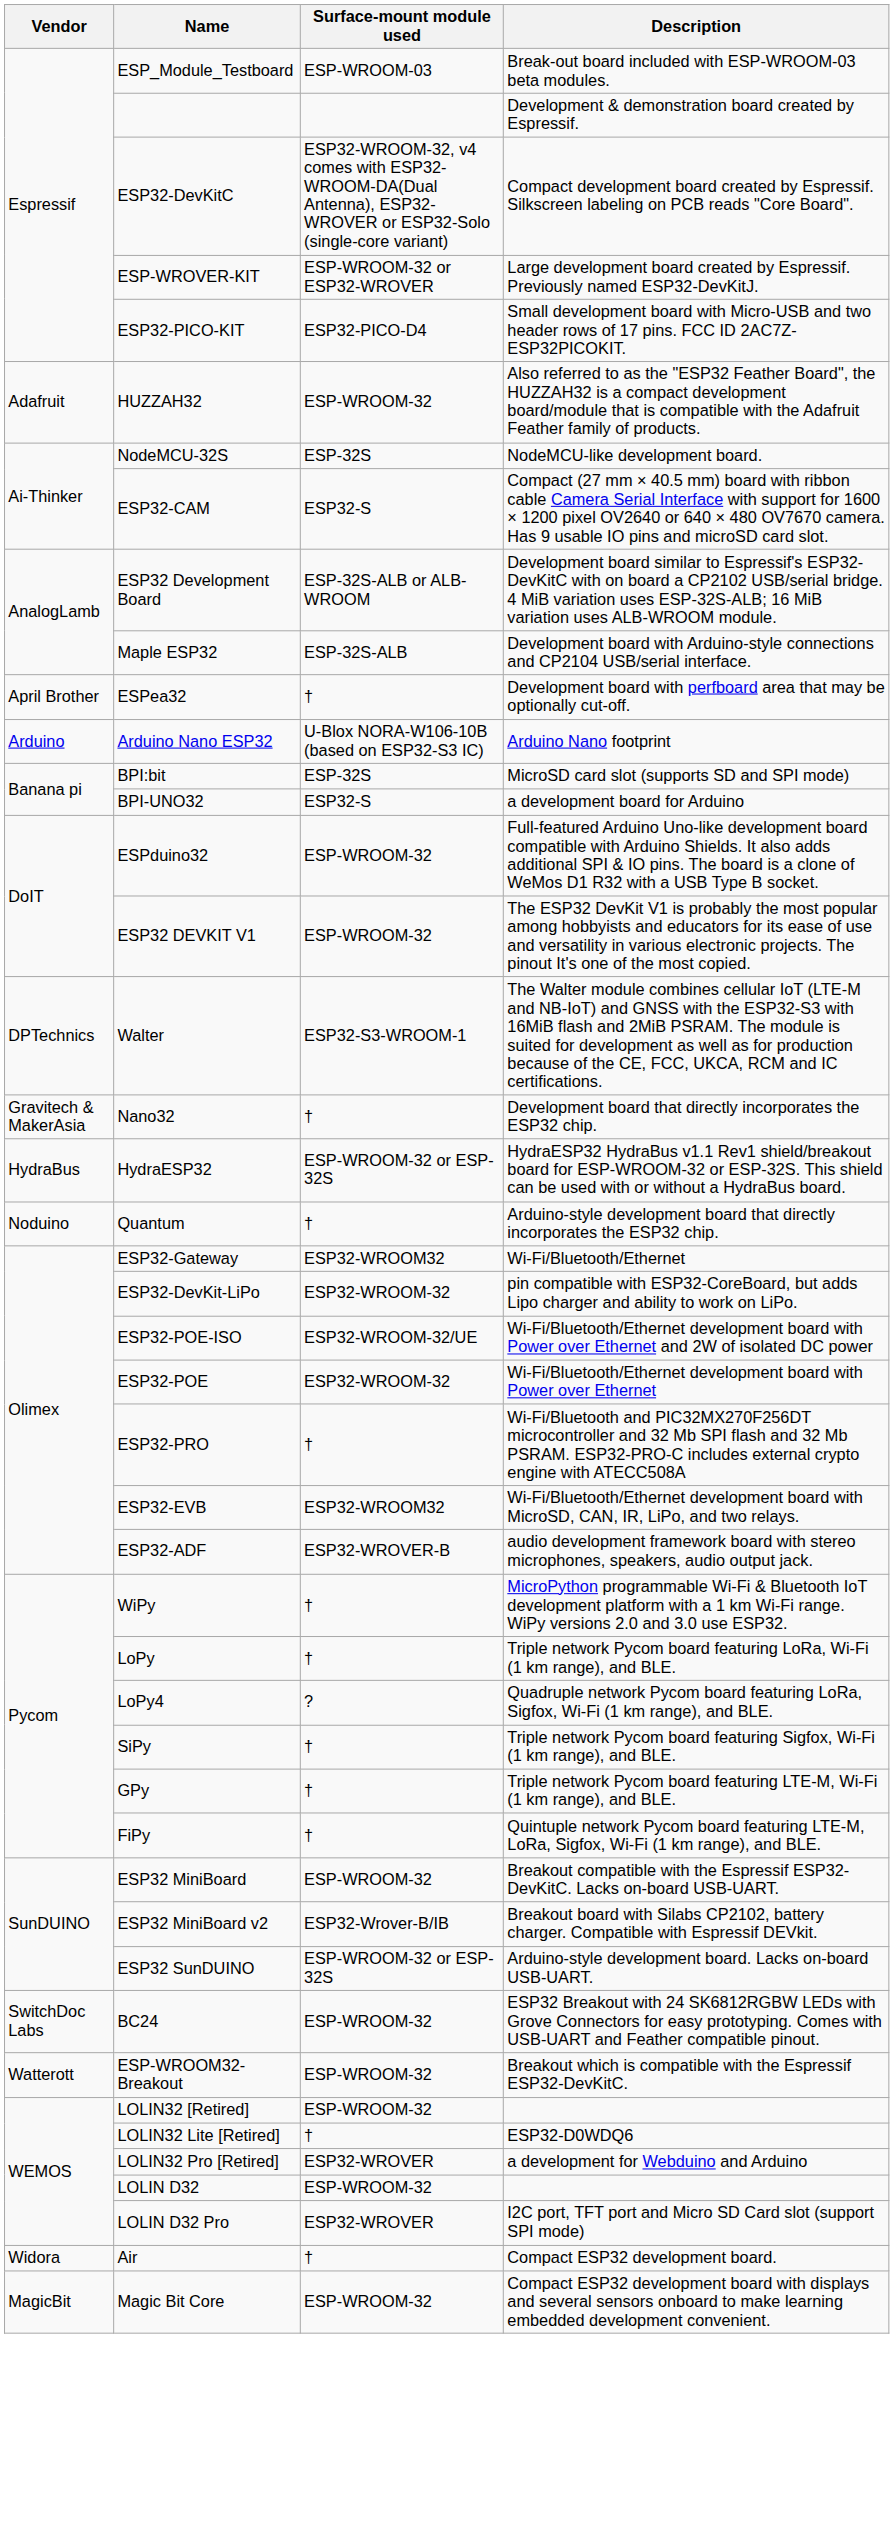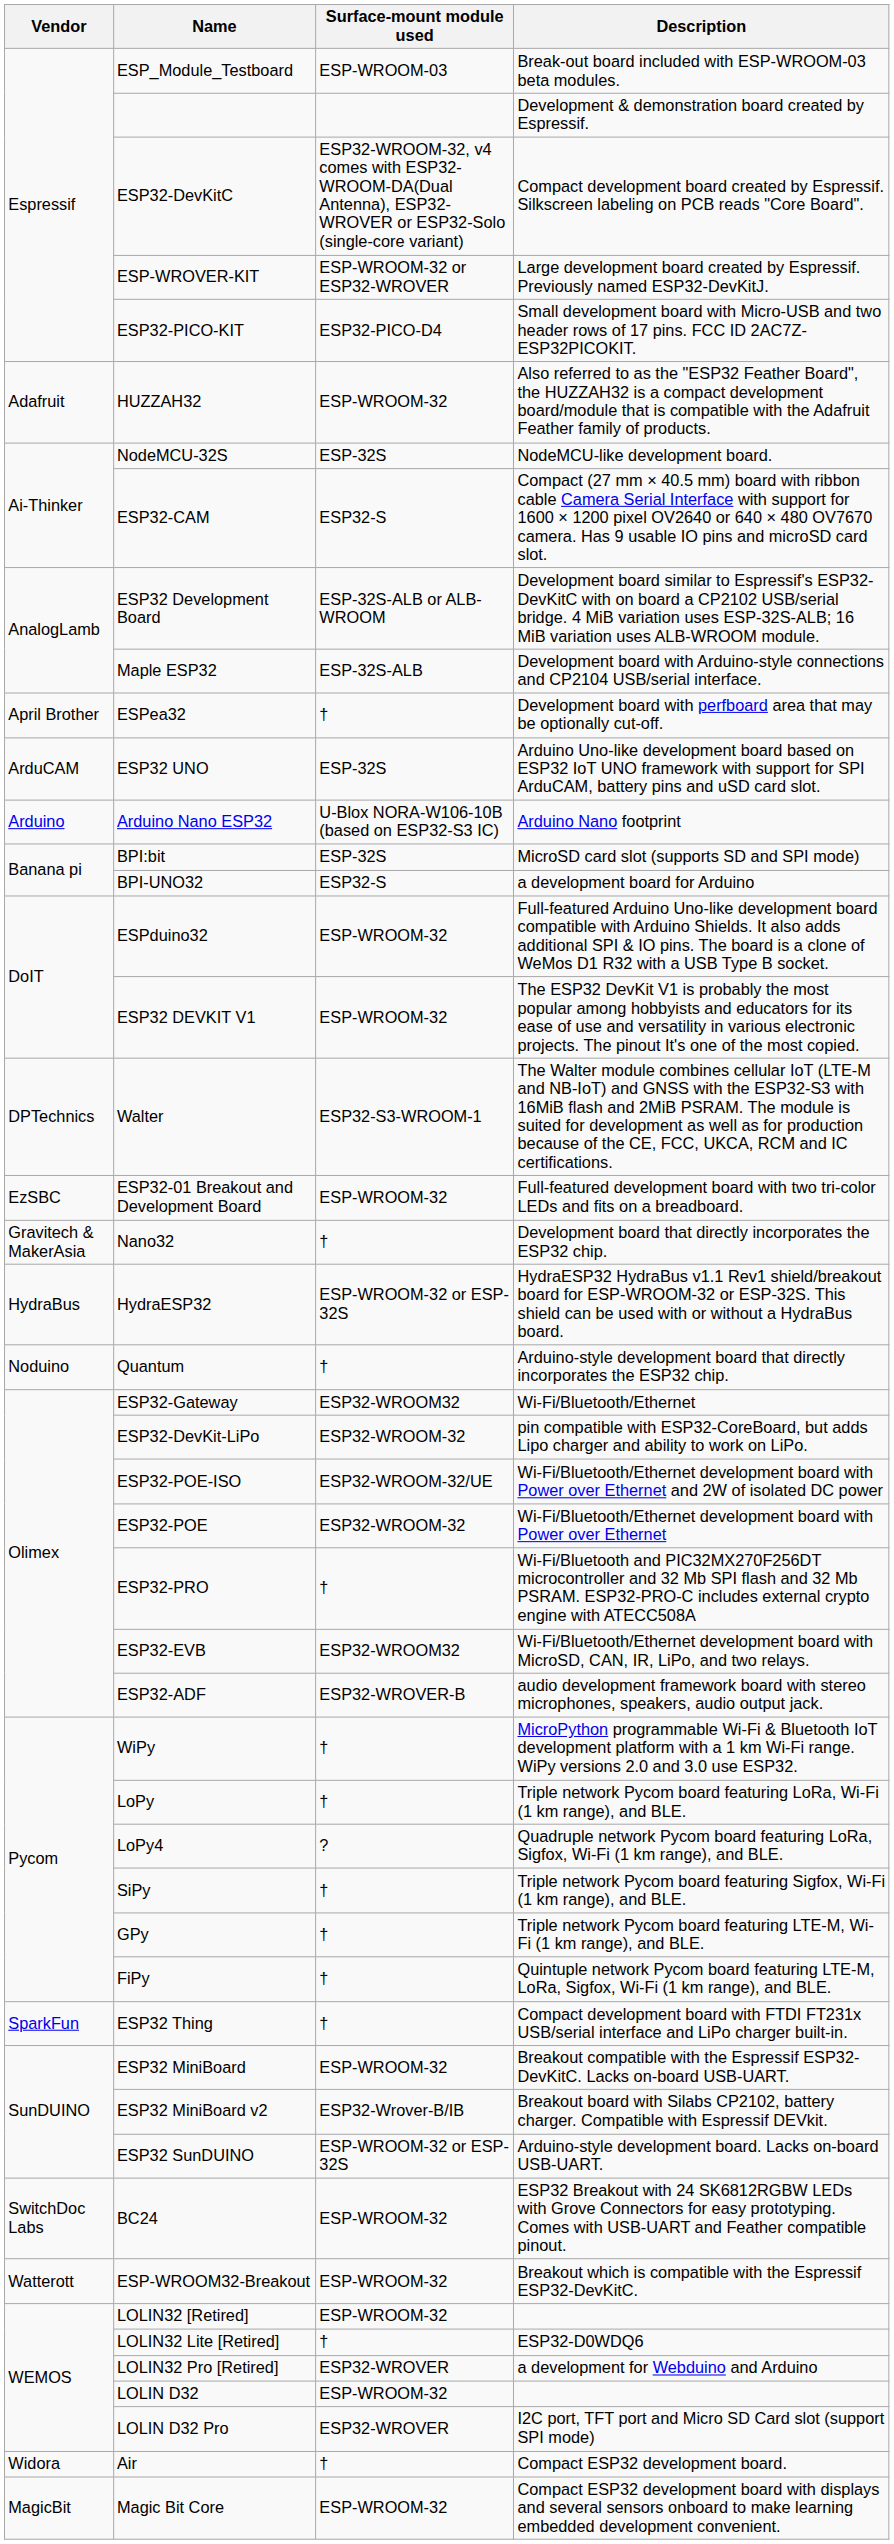 <table class="wikitable">
 <tr>
 <th>Vendor</th>
 <th>Name</th>
 <th>Surface-mount module used</th>
 <th>Description</th>
 </tr>
 <tr>
 <td rowspan="5">Espressif</td>
 <td>ESP_Module_Testboard</td>
 <td>ESP-WROOM-03</td>
 <td>Break-out board included with ESP-WROOM-03 beta modules.</td>
 </tr>
 <tr>
 <td></td>
 <td></td>
 <td>Development & demonstration board created by Espressif.</td>
 </tr>
 <tr>
 <td>ESP32-DevKitC</td>
 <td>ESP32-WROOM-32, v4 comes with ESP32-WROOM-DA(Dual Antenna), ESP32-WROVER or ESP32-Solo (single-core variant)</td>
 <td>Compact development board created by Espressif. Silkscreen labeling on PCB reads "Core Board".</td>
 </tr>
 <tr>
 <td>ESP-WROVER-KIT</td>
 <td>ESP-WROOM-32 or ESP32-WROVER</td>
 <td>Large development board created by Espressif. Previously named ESP32-DevKitJ.</td>
 </tr>
 <tr>
 <td>ESP32-PICO-KIT</td>
 <td>ESP32-PICO-D4</td>
 <td>Small development board with Micro-USB and two header rows of 17 pins. FCC ID 2AC7Z-ESP32PICOKIT.</td>
 </tr>
 <tr>
 <td>Adafruit</td>
 <td>HUZZAH32</td>
 <td>ESP-WROOM-32</td>
 <td>Also referred to as the "ESP32 Feather Board", the HUZZAH32 is a compact development board/module that is compatible with the Adafruit Feather family of products.</td>
 </tr>
 <tr>
 <td rowspan="2">Ai-Thinker</td>
 <td>NodeMCU-32S</td>
 <td>ESP-32S</td>
 <td>NodeMCU-like development board.</td>
 </tr>
 <tr>
 <td>ESP32-CAM</td>
 <td>ESP32-S</td>
 <td>Compact (27 mm × 40.5 mm) board with ribbon cable <a href='#'>Camera Serial Interface</a> with support for 1600 × 1200 pixel OV2640 or 640 × 480 OV7670 camera. Has 9 usable IO pins and microSD card slot.</td>
 </tr>
 <tr>
 <td rowspan="2">AnalogLamb</td>
 <td>ESP32 Development Board</td>
 <td>ESP-32S-ALB or ALB-WROOM</td>
 <td>Development board similar to Espressif's ESP32-DevKitC with on board a CP2102 USB/serial bridge. 4 MiB variation uses ESP-32S-ALB; 16 MiB variation uses ALB-WROOM module.</td>
 </tr>
 <tr>
 <td>Maple ESP32</td>
 <td>ESP-32S-ALB</td>
 <td>Development board with Arduino-style connections and CP2104 USB/serial interface.</td>
 </tr>
 <tr>
 <td>April Brother</td>
 <td>ESPea32</td>
 <td>†</td>
 <td>Development board with <a href='#'>perfboard</a> area that may be optionally cut-off.</td>
 </tr>
 <tr>
+<td>ArduCAM</td>
+<td>ESP32 UNO</td>
+<td>ESP-32S</td>
+<td>Arduino Uno-like development board based on ESP32 IoT UNO framework with support for SPI ArduCAM, battery pins and uSD card slot.</td>
+</tr>
+<tr>
 <td><a href='#'>Arduino</a></td>
 <td><a href='#'>Arduino Nano ESP32</a></td>
 <td>U-Blox NORA-W106-10B (based on ESP32-S3 IC)</td>
 <td><a href='#'>Arduino Nano</a> footprint</td>
 </tr>
 <tr>
 <td rowspan="2">Banana pi</td>
 <td>BPI:bit</td>
 <td>ESP-32S</td>
 <td>MicroSD card slot (supports SD and SPI mode)</td>
 </tr>
 <tr>
 <td>BPI-UNO32</td>
 <td>ESP32-S</td>
 <td>a development board for Arduino</td>
 </tr>
 <tr>
 <td rowspan="2">DoIT</td>
 <td>ESPduino32</td>
 <td>ESP-WROOM-32</td>
 <td>Full-featured Arduino Uno-like development board compatible with Arduino Shields. It also adds additional SPI & IO pins. The board is a clone of WeMos D1 R32 with a USB Type B socket.</td>
 </tr>
 <tr>
 <td>ESP32 DEVKIT V1</td>
 <td>ESP-WROOM-32</td>
 <td>The ESP32 DevKit V1 is probably the most popular among hobbyists and educators for its ease of use and versatility in various electronic projects. The pinout It's one of the most copied.</td>
 </tr>
 <tr>
 <td>DPTechnics</td>
 <td>Walter</td>
 <td>ESP32-S3-WROOM-1</td>
 <td>The Walter module combines cellular IoT (LTE-M and NB-IoT) and GNSS with the ESP32-S3 with 16MiB flash and 2MiB PSRAM. The module is suited for development as well as for production because of the CE, FCC, UKCA, RCM and IC certifications.</td>
+</tr>
+<tr>
+<td>EzSBC</td>
+<td>ESP32-01 Breakout and Development Board</td>
+<td>ESP-WROOM-32</td>
+<td>Full-featured development board with two tri-color LEDs and fits on a breadboard.</td>
 </tr>
 <tr>
 <td>Gravitech & MakerAsia</td>
 <td>Nano32</td>
 <td>†</td>
 <td>Development board that directly incorporates the ESP32 chip.</td>
 </tr>
 <tr>
 <td>HydraBus</td>
 <td>HydraESP32</td>
 <td>ESP-WROOM-32 or ESP-32S</td>
 <td>HydraESP32 HydraBus v1.1 Rev1 shield/breakout board for ESP-WROOM-32 or ESP-32S. This shield can be used with or without a HydraBus board.</td>
 </tr>
 <tr>
 <td>Noduino</td>
 <td>Quantum</td>
 <td>†</td>
 <td>Arduino-style development board that directly incorporates the ESP32 chip.</td>
 </tr>
 <tr>
 <td rowspan="7">Olimex</td>
 <td>ESP32-Gateway</td>
 <td>ESP32-WROOM32</td>
 <td>Wi-Fi/Bluetooth/Ethernet</td>
 </tr>
 <tr>
 <td>ESP32-DevKit-LiPo</td>
 <td>ESP32-WROOM-32</td>
 <td>pin compatible with ESP32-CoreBoard, but adds Lipo charger and ability to work on LiPo.</td>
 </tr>
 <tr>
 <td>ESP32-POE-ISO</td>
 <td>ESP32-WROOM-32/UE</td>
 <td>Wi-Fi/Bluetooth/Ethernet development board with <a href='#'>Power over Ethernet</a> and 2W of isolated DC power</td>
 </tr>
 <tr>
 <td>ESP32-POE</td>
 <td>ESP32-WROOM-32</td>
 <td>Wi-Fi/Bluetooth/Ethernet development board with <a href='#'>Power over Ethernet</a></td>
 </tr>
 <tr>
 <td>ESP32-PRO</td>
 <td>†</td>
 <td>Wi-Fi/Bluetooth and PIC32MX270F256DT microcontroller and 32 Mb SPI flash and 32 Mb PSRAM. ESP32-PRO-C includes external crypto engine with ATECC508A</td>
 </tr>
 <tr>
 <td>ESP32-EVB</td>
 <td>ESP32-WROOM32</td>
 <td>Wi-Fi/Bluetooth/Ethernet development board with MicroSD, CAN, IR, LiPo, and two relays.</td>
 </tr>
 <tr>
 <td>ESP32-ADF</td>
 <td>ESP32-WROVER-B</td>
 <td>audio development framework board with stereo microphones, speakers, audio output jack.</td>
 </tr>
 <tr>
 <td rowspan="6">Pycom</td>
 <td>WiPy</td>
 <td>†</td>
 <td><a href='#'>MicroPython</a> programmable Wi-Fi & Bluetooth IoT development platform with a 1 km Wi-Fi range. WiPy versions 2.0 and 3.0 use ESP32.</td>
 </tr>
 <tr>
 <td>LoPy</td>
 <td>†</td>
 <td>Triple network Pycom board featuring LoRa, Wi-Fi (1 km range), and BLE.</td>
 </tr>
 <tr>
 <td>LoPy4</td>
 <td>?</td>
 <td>Quadruple network Pycom board featuring LoRa, Sigfox, Wi-Fi (1 km range), and BLE.</td>
 </tr>
 <tr>
 <td>SiPy</td>
 <td>†</td>
 <td>Triple network Pycom board featuring Sigfox, Wi-Fi (1 km range), and BLE.</td>
 </tr>
 <tr>
 <td>GPy</td>
 <td>†</td>
 <td>Triple network Pycom board featuring LTE-M, Wi-Fi (1 km range), and BLE.</td>
 </tr>
 <tr>
 <td>FiPy</td>
 <td>†</td>
 <td>Quintuple network Pycom board featuring LTE-M, LoRa, Sigfox, Wi-Fi (1 km range), and BLE.</td>
 </tr>
 <tr>
+<td><a href='#'>SparkFun</a></td>
+<td>ESP32 Thing</td>
+<td>†</td>
+<td>Compact development board with FTDI FT231x USB/serial interface and LiPo charger built-in.</td>
+</tr>
+<tr>
 <td rowspan="3">SunDUINO</td>
 <td>ESP32 MiniBoard</td>
 <td>ESP-WROOM-32</td>
 <td>Breakout compatible with the Espressif ESP32-DevKitC. Lacks on-board USB-UART.</td>
 </tr>
 <tr>
 <td>ESP32 MiniBoard v2</td>
 <td>ESP32-Wrover-B/IB</td>
 <td>Breakout board with Silabs CP2102, battery charger. Compatible with Espressif DEVkit.</td>
 </tr>
 <tr>
 <td>ESP32 SunDUINO</td>
 <td>ESP-WROOM-32 or ESP-32S</td>
 <td>Arduino-style development board. Lacks on-board USB-UART.</td>
 </tr>
 <tr>
 <td>SwitchDoc Labs</td>
 <td>BC24</td>
 <td>ESP-WROOM-32</td>
 <td>ESP32 Breakout with 24 SK6812RGBW LEDs with Grove Connectors for easy prototyping. Comes with USB-UART and Feather compatible pinout.</td>
 </tr>
 <tr>
 <td>Watterott</td>
 <td>ESP-WROOM32-Breakout</td>
 <td>ESP-WROOM-32</td>
 <td>Breakout which is compatible with the Espressif ESP32-DevKitC.</td>
 </tr>
 <tr>
 <td rowspan="5">WEMOS</td>
 <td>LOLIN32 [Retired]</td>
 <td>ESP-WROOM-32</td>
 <td></td>
 </tr>
 <tr>
 <td>LOLIN32 Lite [Retired]</td>
 <td>†</td>
 <td>ESP32-D0WDQ6</td>
 </tr>
 <tr>
 <td>LOLIN32 Pro [Retired]</td>
 <td>ESP32-WROVER</td>
 <td>a development for <a href='#'>Webduino</a> and Arduino</td>
 </tr>
 <tr>
 <td>LOLIN D32</td>
 <td>ESP-WROOM-32</td>
 <td></td>
 </tr>
 <tr>
 <td>LOLIN D32 Pro</td>
 <td>ESP32-WROVER</td>
 <td>I2C port, TFT port and Micro SD Card slot (support SPI mode)</td>
 </tr>
 <tr>
 <td>Widora</td>
 <td>Air</td>
 <td>†</td>
 <td>Compact ESP32 development board.</td>
 </tr>
 <tr>
 <td>MagicBit</td>
 <td>Magic Bit Core</td>
 <td>ESP-WROOM-32</td>
 <td>Compact ESP32 development board with displays and several sensors onboard to make learning embedded development convenient.</td>
 </tr>
 </table>
